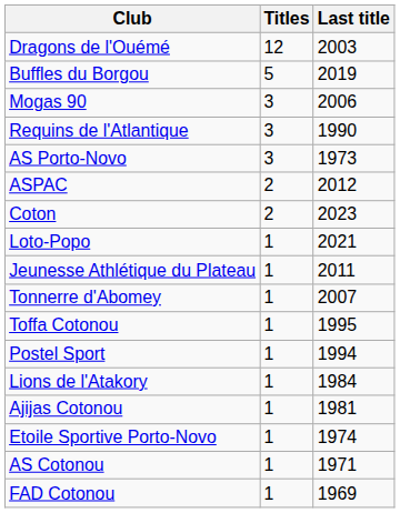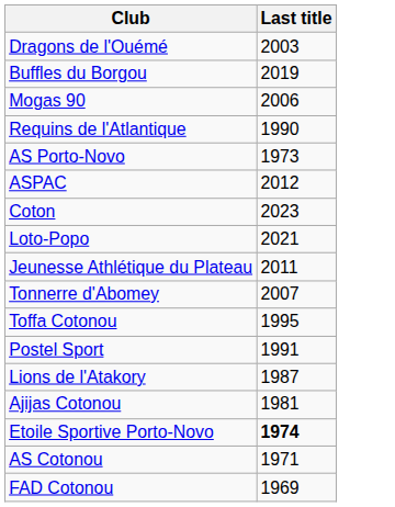 <table class="wikitable">
 <tr>
 <th>Club</th>
-<th>Titles</th>
 <th>Last title</th>
 </tr>
 <tr>
 <td><a href='#'>Dragons de l'Ouémé</a></td>
-<td>12</td>
 <td>2003</td>
 </tr>
 <tr>
 <td><a href='#'>Buffles du Borgou</a></td>
-<td>5</td>
 <td>2019</td>
 </tr>
 <tr>
 <td><a href='#'>Mogas 90</a></td>
-<td>3</td>
 <td>2006</td>
 </tr>
 <tr>
 <td><a href='#'>Requins de l'Atlantique</a></td>
-<td>3</td>
 <td>1990</td>
 </tr>
 <tr>
 <td><a href='#'>AS Porto-Novo</a></td>
-<td>3</td>
 <td>1973</td>
 </tr>
 <tr>
 <td><a href='#'>ASPAC</a></td>
-<td>2</td>
 <td>2012</td>
 </tr>
 <tr>
 <td><a href='#'>Coton</a></td>
-<td>2</td>
 <td>2023</td>
 </tr>
 <tr>
 <td><a href='#'>Loto-Popo</a></td>
-<td>1</td>
 <td>2021 </td>
 </tr>
 <tr>
 <td><a href='#'>Jeunesse Athlétique du Plateau</a></td>
-<td>1</td>
 <td>2011</td>
 </tr>
 <tr>
 <td><a href='#'>Tonnerre d'Abomey</a></td>
-<td>1</td>
 <td>2007</td>
 </tr>
 <tr>
 <td><a href='#'>Toffa Cotonou</a></td>
-<td>1</td>
 <td>1995</td>
 </tr>
 <tr>
 <td><a href='#'>Postel Sport</a></td>
-<td>1</td>
-<td>1994</td>
+<td>1991</td>
 </tr>
 <tr>
 <td><a href='#'>Lions de l'Atakory</a></td>
-<td>1</td>
-<td>1984</td>
+<td>1987</td>
 </tr>
 <tr>
 <td><a href='#'>Ajijas Cotonou</a></td>
-<td>1</td>
 <td>1981</td>
 </tr>
 <tr>
 <td><a href='#'>Etoile Sportive Porto-Novo</a></td>
-<td>1</td>
-<td>1974</td>
+<td><strong>1974</strong></td>
 </tr>
 <tr>
 <td><a href='#'>AS Cotonou</a></td>
-<td>1</td>
 <td>1971</td>
 </tr>
 <tr>
 <td><a href='#'>FAD Cotonou</a></td>
-<td>1</td>
 <td>1969</td>
 </tr>
 </table>
